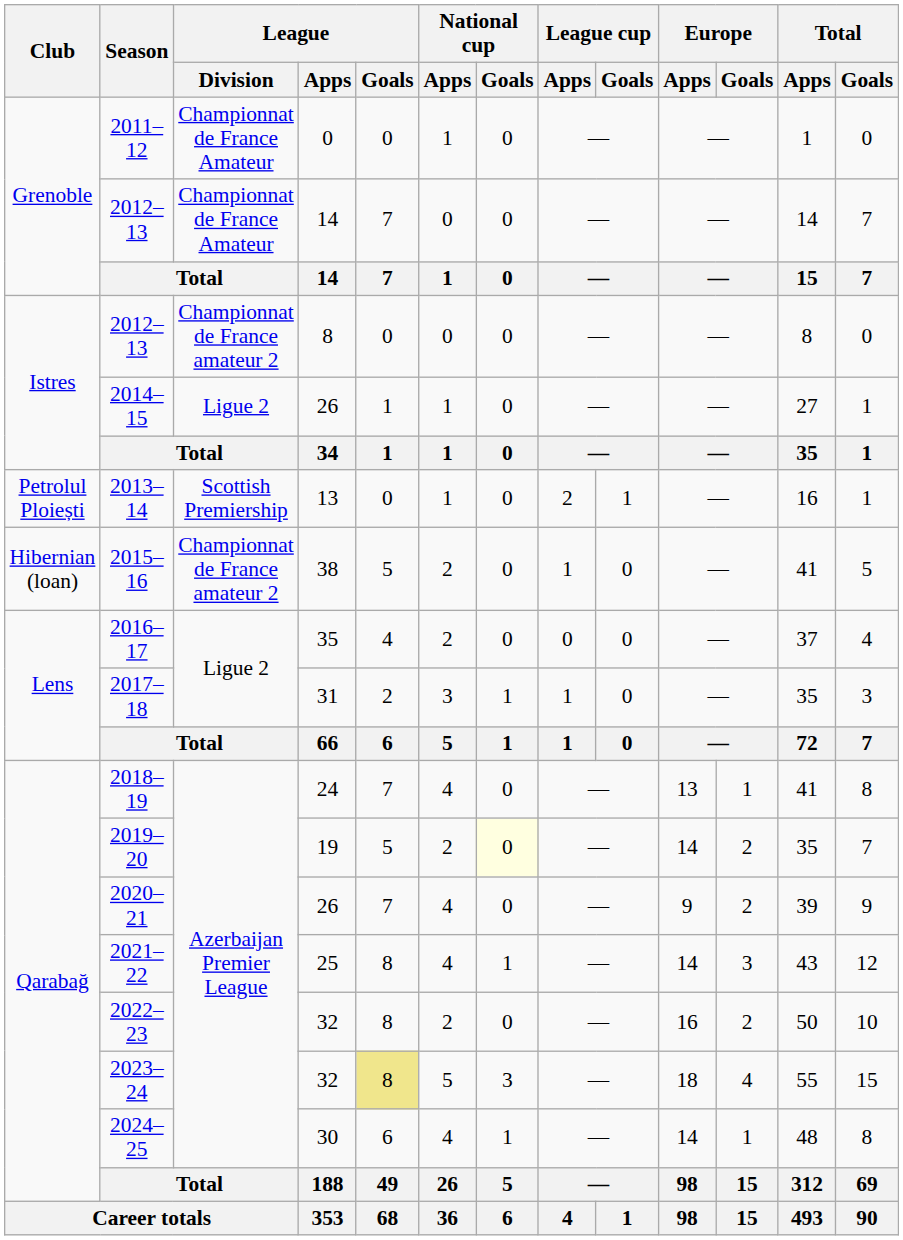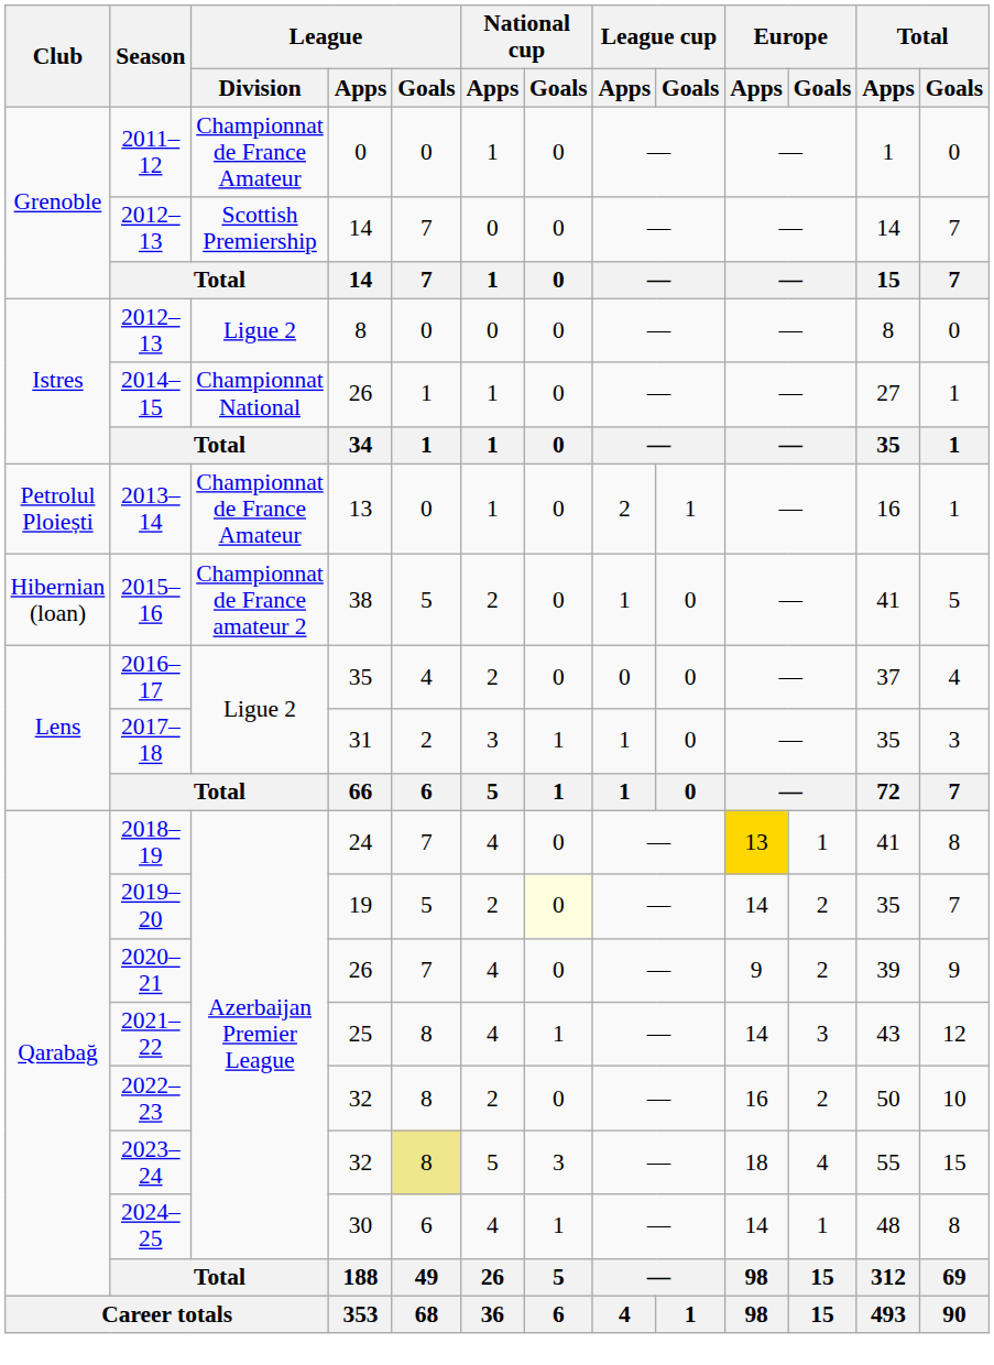 <table class="wikitable" style="text-align: center">
 <tr>
 <th rowspan="2">Club</th>
 <th rowspan="2">Season</th>
 <th colspan="3">League</th>
 <th colspan="2">National cup</th>
 <th colspan="2">League cup</th>
 <th colspan="2">Europe</th>
 <th colspan="2">Total</th>
 </tr>
 <tr>
 <th>Division</th>
 <th>Apps</th>
 <th>Goals</th>
 <th>Apps</th>
 <th>Goals</th>
 <th>Apps</th>
 <th>Goals</th>
 <th>Apps</th>
 <th>Goals</th>
 <th>Apps</th>
 <th>Goals</th>
 </tr>
 <tr>
 <td rowspan="3"><a href='#'>Grenoble</a></td>
 <td><a href='#'>2011–12</a></td>
 <td><a href='#'>Championnat de France Amateur</a></td>
 <td>0</td>
 <td>0</td>
 <td>1</td>
 <td>0</td>
 <td colspan="2">—</td>
 <td colspan="2">—</td>
 <td>1</td>
 <td>0</td>
 </tr>
 <tr>
 <td><a href='#'>2012–13</a></td>
-<td><a href='#'>Championnat de France Amateur</a></td>
+<td><a href='#'>Scottish Premiership</a></td>
 <td>14</td>
 <td>7</td>
 <td>0</td>
 <td>0</td>
 <td colspan="2">—</td>
 <td colspan="2">—</td>
 <td>14</td>
 <td>7</td>
 </tr>
 <tr>
 <th colspan="2">Total</th>
 <th>14</th>
 <th>7</th>
 <th>1</th>
 <th>0</th>
 <th colspan="2">—</th>
 <th colspan="2">—</th>
 <th>15</th>
 <th>7</th>
 </tr>
 <tr>
 <td rowspan="3"><a href='#'>Istres</a></td>
 <td><a href='#'>2012–13</a></td>
-<td><a href='#'>Championnat de France amateur 2</a></td>
+<td><a href='#'>Ligue 2</a></td>
 <td>8</td>
 <td>0</td>
 <td>0</td>
 <td>0</td>
 <td colspan="2">—</td>
 <td colspan="2">—</td>
 <td>8</td>
 <td>0</td>
 </tr>
 <tr>
 <td><a href='#'>2014–15</a></td>
-<td><a href='#'>Ligue 2</a></td>
+<td><a href='#'>Championnat National</a></td>
 <td>26</td>
 <td>1</td>
 <td>1</td>
 <td>0</td>
 <td colspan="2">—</td>
 <td colspan="2">—</td>
 <td>27</td>
 <td>1</td>
 </tr>
 <tr>
 <th colspan="2">Total</th>
 <th>34</th>
 <th>1</th>
 <th>1</th>
 <th>0</th>
 <th colspan="2">—</th>
 <th colspan="2">—</th>
 <th>35</th>
 <th>1</th>
 </tr>
 <tr>
 <td><a href='#'>Petrolul Ploiești</a></td>
 <td><a href='#'>2013–14</a></td>
-<td><a href='#'>Scottish Premiership</a></td>
+<td><a href='#'>Championnat de France Amateur</a></td>
 <td>13</td>
 <td>0</td>
 <td>1</td>
 <td>0</td>
 <td>2</td>
 <td>1</td>
 <td colspan="2">—</td>
 <td>16</td>
 <td>1</td>
 </tr>
 <tr>
 <td><a href='#'>Hibernian</a> (loan)</td>
 <td><a href='#'>2015–16</a></td>
 <td><a href='#'>Championnat de France amateur 2</a></td>
 <td>38</td>
 <td>5</td>
 <td>2</td>
 <td>0</td>
 <td>1</td>
 <td>0</td>
 <td colspan="2">—</td>
 <td>41</td>
 <td>5</td>
 </tr>
 <tr>
 <td rowspan="3"><a href='#'>Lens</a></td>
 <td><a href='#'>2016–17</a></td>
 <td rowspan="2">Ligue 2</td>
 <td>35</td>
 <td>4</td>
 <td>2</td>
 <td>0</td>
 <td>0</td>
 <td>0</td>
 <td colspan="2">—</td>
 <td>37</td>
 <td>4</td>
 </tr>
 <tr>
 <td><a href='#'>2017–18</a></td>
 <td>31</td>
 <td>2</td>
 <td>3</td>
 <td>1</td>
 <td>1</td>
 <td>0</td>
 <td colspan="2">—</td>
 <td>35</td>
 <td>3</td>
 </tr>
 <tr>
 <th colspan="2">Total</th>
 <th>66</th>
 <th>6</th>
 <th>5</th>
 <th>1</th>
 <th>1</th>
 <th>0</th>
 <th colspan="2">—</th>
 <th>72</th>
 <th>7</th>
 </tr>
 <tr>
 <td rowspan="8"><a href='#'>Qarabağ</a></td>
 <td><a href='#'>2018–19</a></td>
 <td rowspan="7"><a href='#'>Azerbaijan Premier League</a></td>
 <td>24</td>
 <td>7</td>
 <td>4</td>
 <td>0</td>
 <td colspan="2">—</td>
-<td>13</td>
+<td style="background: gold;">13</td>
 <td>1</td>
 <td>41</td>
 <td>8</td>
 </tr>
 <tr>
 <td><a href='#'>2019–20</a></td>
 <td>19</td>
 <td>5</td>
 <td>2</td>
 <td style="background: lightyellow;">0</td>
 <td colspan="2">—</td>
 <td>14</td>
 <td>2</td>
 <td>35</td>
 <td>7</td>
 </tr>
 <tr>
 <td><a href='#'>2020–21</a></td>
 <td>26</td>
 <td>7</td>
 <td>4</td>
 <td>0</td>
 <td colspan="2">—</td>
 <td>9</td>
 <td>2</td>
 <td>39</td>
 <td>9</td>
 </tr>
 <tr>
 <td><a href='#'>2021–22</a></td>
 <td>25</td>
 <td>8</td>
 <td>4</td>
 <td>1</td>
 <td colspan="2">—</td>
 <td>14</td>
 <td>3</td>
 <td>43</td>
 <td>12</td>
 </tr>
 <tr>
 <td><a href='#'>2022–23</a></td>
 <td>32</td>
 <td>8</td>
 <td>2</td>
 <td>0</td>
 <td colspan="2">—</td>
 <td>16</td>
 <td>2</td>
 <td>50</td>
 <td>10</td>
 </tr>
 <tr>
 <td><a href='#'>2023–24</a></td>
 <td>32</td>
 <td style="background: khaki;">8</td>
 <td>5</td>
 <td>3</td>
 <td colspan="2">—</td>
 <td>18</td>
 <td>4</td>
 <td>55</td>
 <td>15</td>
 </tr>
 <tr>
 <td><a href='#'>2024–25</a></td>
 <td>30</td>
 <td>6</td>
 <td>4</td>
 <td>1</td>
 <td colspan="2">—</td>
 <td>14</td>
 <td>1</td>
 <td>48</td>
 <td>8</td>
 </tr>
 <tr>
 <th colspan="2">Total</th>
 <th>188</th>
 <th>49</th>
 <th>26</th>
 <th>5</th>
 <th colspan="2">—</th>
 <th>98</th>
 <th>15</th>
 <th>312</th>
 <th>69</th>
 </tr>
 <tr>
 <th colspan="3">Career totals</th>
 <th>353</th>
 <th>68</th>
 <th>36</th>
 <th>6</th>
 <th>4</th>
 <th>1</th>
 <th>98</th>
 <th>15</th>
 <th>493</th>
 <th>90</th>
 </tr>
 </table>
